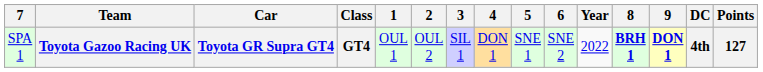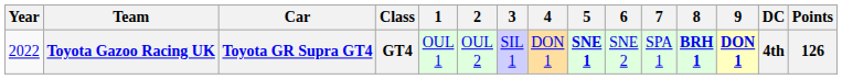 <table class="wikitable" style="text-align:center; font-size:85%">
 <tr>
-<th>7</th>
+<th>Year</th>
 <th>Team</th>
 <th>Car</th>
 <th>Class</th>
 <th>1</th>
 <th>2</th>
 <th>3</th>
 <th>4</th>
 <th>5</th>
 <th>6</th>
-<th>Year</th>
+<th>7</th>
 <th>8</th>
 <th>9</th>
 <th>DC</th>
 <th>Points</th>
 </tr>
 <tr>
-<td style="background:#DFFFDF;"><a href='#'>SPA<br>1</a><br></td>
+<td><a href='#'>2022</a></td>
 <th nowrap><a href='#'>Toyota Gazoo Racing UK</a></th>
 <th nowrap><a href='#'>Toyota GR Supra GT4</a></th>
 <th>GT4</th>
 <td style="background:#DFFFDF;"><a href='#'>OUL<br>1</a><br></td>
 <td style="background:#DFFFDF;"><a href='#'>OUL<br>2</a><br></td>
 <td style="background:#CFCFFF;"><a href='#'>SIL<br>1</a><br></td>
 <td style="background:#FFDF9F;"><a href='#'>DON<br>1</a><br></td>
-<td style="background:#DFFFDF;"><a href='#'>SNE<br>1</a><br></td>
+<td style="background:#DFFFDF;"><strong><a href='#'>SNE<br>1</a><br></strong></td>
 <td style="background:#DFFFDF;"><a href='#'>SNE<br>2</a><br></td>
-<td><a href='#'>2022</a></td>
+<td style="background:#DFFFDF;"><a href='#'>SPA<br>1</a><br></td>
 <td style="background:#DFFFDF;"><strong><a href='#'>BRH<br>1</a><br></strong></td>
 <td style="background:#FFFFBF;"><strong><a href='#'>DON<br>1</a></strong><br></td>
 <th>4th</th>
-<th>127</th>
+<th>126</th>
 </tr>
 </table>
